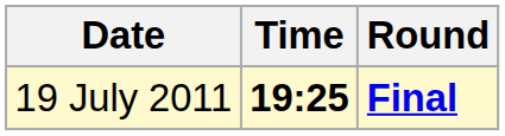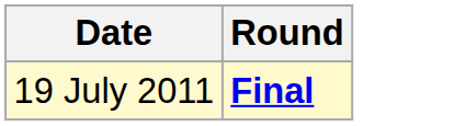 <table class="wikitable">
 <tr>
 <th>Date</th>
-<th>Time</th>
 <th>Round</th>
 </tr>
 <tr style=background:lemonchiffon>
 <td>19 July 2011</td>
-<td><strong>19:25</strong></td>
 <td><strong><a href='#'>Final</a></strong></td>
 </tr>
 </table>
